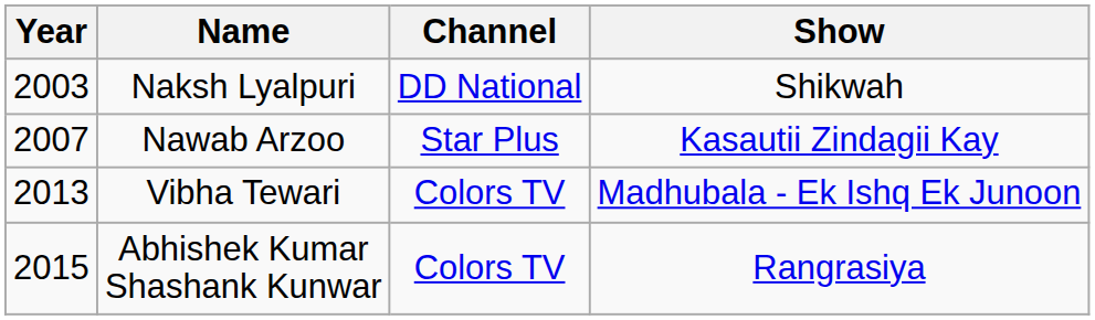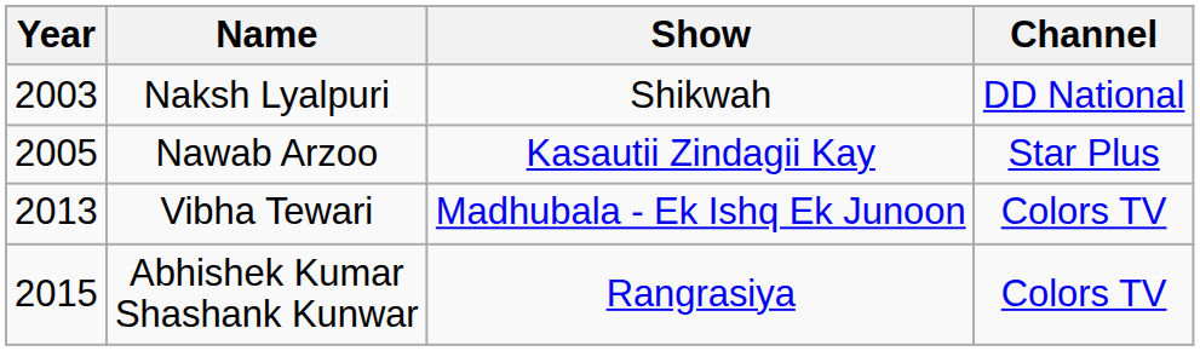 <table class="wikitable sortable" style="text-align:center;">
 <tr>
 <th>Year</th>
 <th>Name</th>
+<th>Show</th>
 <th>Channel</th>
-<th>Show</th>
 </tr>
 <tr>
 <td>2003</td>
 <td>Naksh Lyalpuri</td>
+<td>Shikwah</td>
 <td><a href='#'>DD National</a></td>
-<td>Shikwah</td>
 </tr>
 <tr>
-<td>2007</td>
+<td>2005</td>
 <td>Nawab Arzoo</td>
+<td><a href='#'>Kasautii Zindagii Kay</a></td>
 <td><a href='#'>Star Plus</a></td>
-<td><a href='#'>Kasautii Zindagii Kay</a></td>
 </tr>
 <tr>
 <td>2013</td>
 <td>Vibha Tewari</td>
+<td><a href='#'>Madhubala - Ek Ishq Ek Junoon</a></td>
 <td><a href='#'>Colors TV</a></td>
-<td><a href='#'>Madhubala - Ek Ishq Ek Junoon</a></td>
 </tr>
 <tr>
 <td>2015</td>
 <td>Abhishek Kumar <br>Shashank Kunwar</td>
+<td><a href='#'>Rangrasiya</a></td>
 <td><a href='#'>Colors TV</a></td>
-<td><a href='#'>Rangrasiya</a></td>
 </tr>
 </table>
